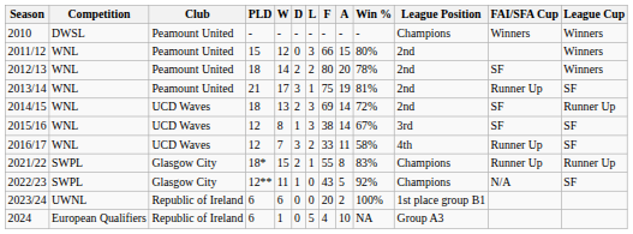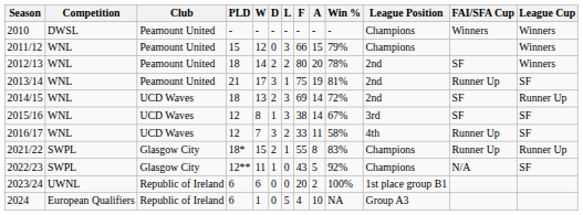 <table class="wikitable">
 <tr>
 <th>Season</th>
 <th>Competition</th>
 <th>Club</th>
 <th>PLD</th>
 <th>W</th>
 <th>D</th>
 <th>L</th>
 <th>F</th>
 <th>A</th>
 <th>Win %</th>
 <th>League Position</th>
 <th>FAI/SFA Cup</th>
 <th>League Cup</th>
 </tr>
 <tr>
 <td>2010</td>
 <td>DWSL</td>
 <td>Peamount United</td>
 <td>-</td>
 <td>-</td>
 <td>-</td>
 <td>-</td>
 <td>-</td>
 <td>-</td>
 <td>-</td>
 <td>Champions</td>
 <td>Winners </td>
 <td>Winners</td>
 </tr>
 <tr>
 <td>2011/12</td>
 <td>WNL </td>
 <td>Peamount United</td>
 <td>15</td>
 <td>12</td>
 <td>0</td>
 <td>3</td>
 <td>66</td>
 <td>15</td>
-<td>80%</td>
-<td>2nd </td>
+<td>79%</td>
+<td>Champions </td>
 <td Runner Up></td>
 <td>Winners</td>
 </tr>
 <tr ,>
 <td>2012/13</td>
 <td>WNL </td>
 <td>Peamount United</td>
 <td>18</td>
 <td>14</td>
 <td>2</td>
 <td>2</td>
 <td>80</td>
 <td>20</td>
 <td>78%</td>
 <td>2nd </td>
 <td>SF</td>
 <td>Winners</td>
 </tr>
 <tr>
 <td>2013/14</td>
 <td>WNL </td>
 <td>Peamount United</td>
 <td>21</td>
 <td>17</td>
 <td>3</td>
 <td>1</td>
 <td>75</td>
 <td>19</td>
 <td>81%</td>
 <td>2nd </td>
 <td>Runner Up </td>
 <td>SF</td>
 </tr>
 <tr>
 <td>2014/15</td>
 <td>WNL </td>
 <td>UCD Waves</td>
 <td>18</td>
 <td>13</td>
 <td>2</td>
 <td>3</td>
 <td>69</td>
 <td>14</td>
 <td>72%</td>
 <td>2nd </td>
 <td>SF</td>
 <td>Runner Up</td>
 </tr>
 <tr>
 <td>2015/16</td>
 <td>WNL </td>
 <td>UCD Waves</td>
 <td>12</td>
 <td>8</td>
 <td>1</td>
 <td>3</td>
 <td>38</td>
 <td>14</td>
 <td>67%</td>
 <td>3rd</td>
 <td>SF</td>
 <td>SF</td>
 </tr>
 <tr>
 <td>2016/17</td>
 <td>WNL </td>
 <td>UCD Waves</td>
 <td>12</td>
 <td>7</td>
 <td>3</td>
 <td>2</td>
 <td>33</td>
 <td>11</td>
 <td>58%</td>
 <td>4th </td>
 <td>Runner Up </td>
 <td>SF</td>
 </tr>
 <tr>
 <td>2021/22</td>
 <td>SWPL</td>
 <td>Glasgow City</td>
 <td>18*</td>
 <td>15</td>
 <td>2</td>
 <td>1</td>
 <td>55</td>
 <td>8</td>
 <td>83%</td>
 <td>Champions</td>
 <td>Runner Up</td>
 <td>Runner Up</td>
 </tr>
 <tr>
 <td>2022/23</td>
 <td>SWPL</td>
 <td>Glasgow City</td>
 <td>12**</td>
 <td>11</td>
 <td>1</td>
 <td>0</td>
 <td>43</td>
 <td>5</td>
 <td>92%</td>
 <td>Champions</td>
 <td>N/A</td>
 <td>SF</td>
 </tr>
 <tr>
 <td>2023/24</td>
 <td>UWNL</td>
 <td>Republic of Ireland</td>
 <td>6</td>
 <td>6</td>
 <td>0</td>
 <td>0</td>
 <td>20</td>
 <td>2</td>
 <td>100%</td>
 <td>1st place group B1</td>
 <td></td>
 <td></td>
 </tr>
 <tr>
 <td>2024</td>
 <td>European Qualifiers</td>
 <td>Republic of Ireland</td>
 <td>6</td>
 <td>1</td>
 <td>0</td>
 <td>5</td>
 <td>4</td>
 <td>10</td>
 <td>NA</td>
 <td>Group A3</td>
 <td></td>
 <td></td>
 </tr>
 </table>
